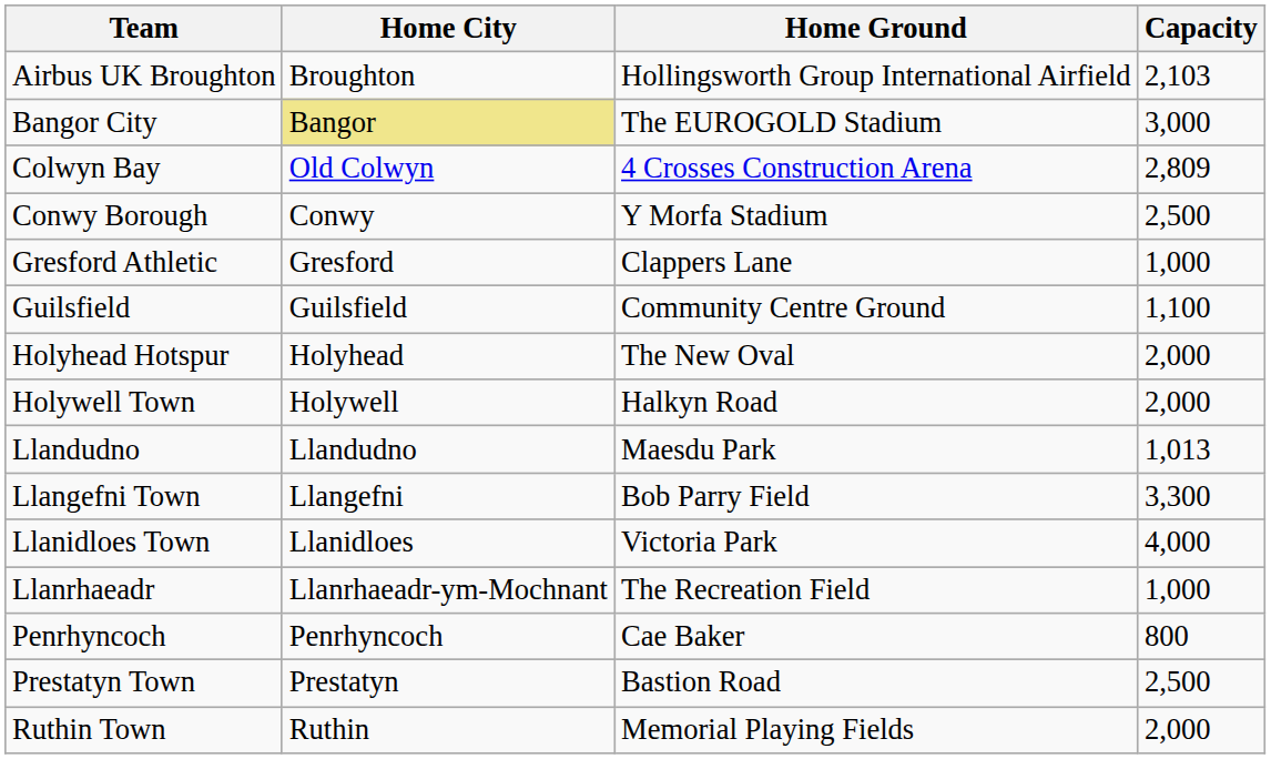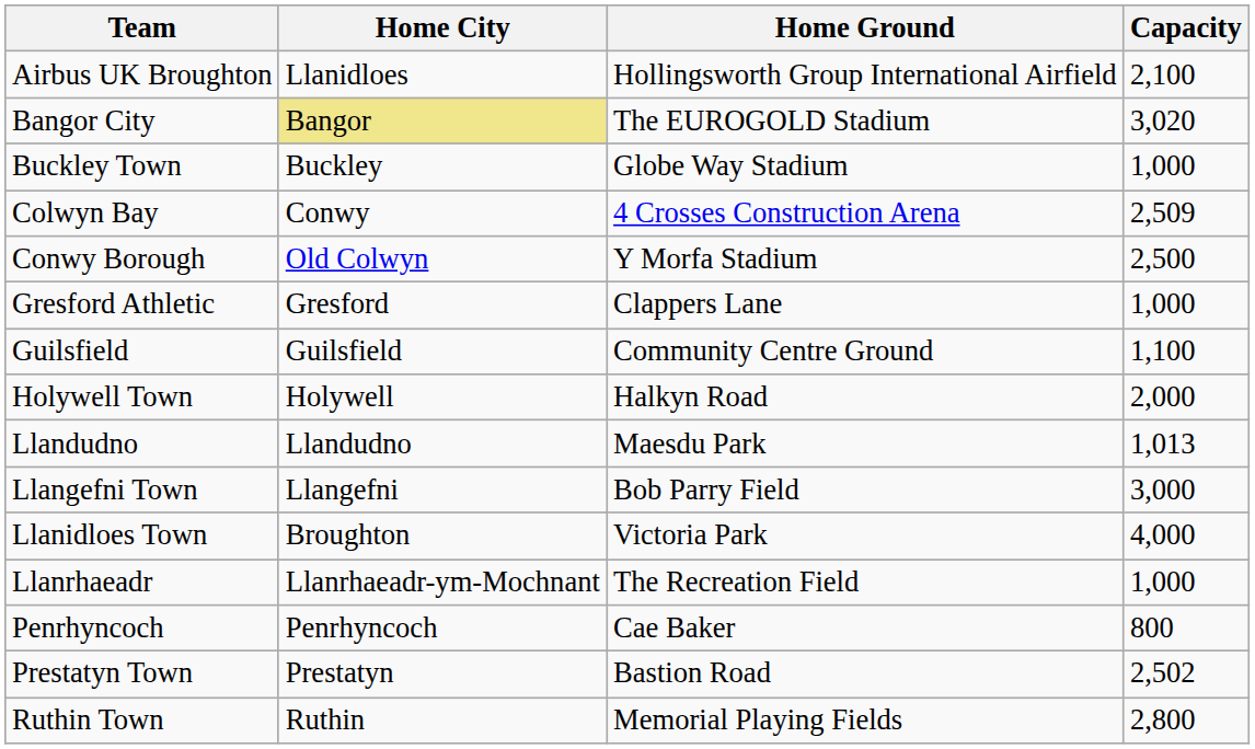 <table class="wikitable sortable">
 <tr>
 <th>Team</th>
 <th>Home City</th>
 <th>Home Ground</th>
 <th>Capacity</th>
 </tr>
 <tr>
 <td>Airbus UK Broughton</td>
-<td>Broughton</td>
+<td>Llanidloes</td>
 <td>Hollingsworth Group International Airfield</td>
-<td>2,103</td>
+<td>2,100</td>
 </tr>
 <tr>
 <td>Bangor City</td>
 <td style="background: khaki;">Bangor</td>
 <td>The EUROGOLD Stadium</td>
-<td>3,000</td>
+<td>3,020</td>
+</tr>
+<tr>
+<td>Buckley Town</td>
+<td>Buckley</td>
+<td>Globe Way Stadium</td>
+<td>1,000</td>
 </tr>
 <tr>
 <td>Colwyn Bay</td>
-<td><a href='#'>Old Colwyn</a></td>
+<td>Conwy</td>
 <td><a href='#'>4 Crosses Construction Arena</a></td>
-<td>2,809</td>
+<td>2,509</td>
 </tr>
 <tr>
 <td>Conwy Borough</td>
-<td>Conwy</td>
+<td><a href='#'>Old Colwyn</a></td>
 <td>Y Morfa Stadium</td>
 <td>2,500</td>
 </tr>
 <tr>
 <td>Gresford Athletic</td>
 <td>Gresford</td>
 <td>Clappers Lane</td>
 <td>1,000</td>
 </tr>
 <tr>
 <td>Guilsfield</td>
 <td>Guilsfield</td>
 <td>Community Centre Ground</td>
 <td>1,100</td>
-</tr>
-<tr>
-<td>Holyhead Hotspur</td>
-<td>Holyhead</td>
-<td>The New Oval</td>
-<td>2,000</td>
 </tr>
 <tr>
 <td>Holywell Town</td>
 <td>Holywell</td>
 <td>Halkyn Road</td>
 <td>2,000</td>
 </tr>
 <tr>
 <td>Llandudno</td>
 <td>Llandudno</td>
 <td>Maesdu Park</td>
 <td>1,013</td>
 </tr>
 <tr>
 <td>Llangefni Town</td>
 <td>Llangefni</td>
 <td>Bob Parry Field</td>
-<td>3,300</td>
+<td>3,000</td>
 </tr>
 <tr>
 <td>Llanidloes Town</td>
-<td>Llanidloes</td>
+<td>Broughton</td>
 <td>Victoria Park</td>
 <td>4,000</td>
 </tr>
 <tr>
 <td>Llanrhaeadr</td>
 <td>Llanrhaeadr-ym-Mochnant</td>
 <td>The Recreation Field</td>
 <td>1,000</td>
 </tr>
 <tr>
 <td>Penrhyncoch</td>
 <td>Penrhyncoch</td>
 <td>Cae Baker</td>
 <td>800</td>
 </tr>
 <tr>
 <td>Prestatyn Town</td>
 <td>Prestatyn</td>
 <td>Bastion Road</td>
-<td>2,500</td>
+<td>2,502</td>
 </tr>
 <tr>
 <td>Ruthin Town</td>
 <td>Ruthin</td>
 <td>Memorial Playing Fields</td>
-<td>2,000</td>
+<td>2,800</td>
 </tr>
 </table>
